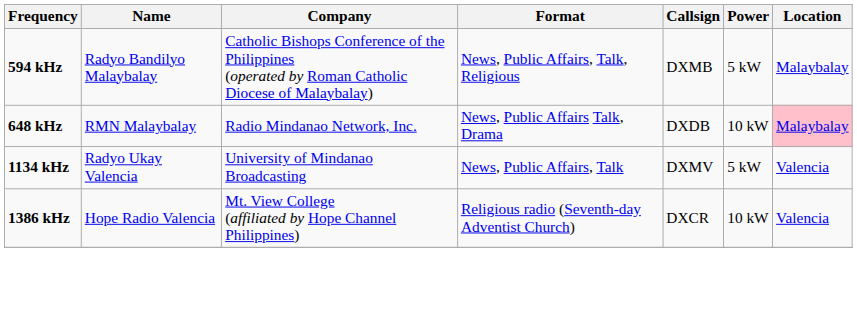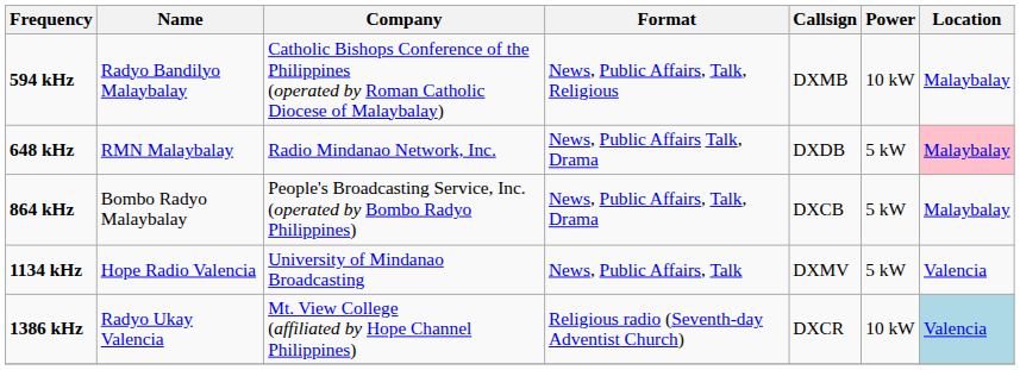 <table class="sortable wikitable" style="width:100%" style="text-align:center;">
 <tr>
 <th>Frequency</th>
 <th>Name</th>
 <th>Company</th>
 <th>Format</th>
 <th>Callsign</th>
 <th>Power</th>
 <th>Location</th>
 </tr>
 <tr>
 <td><strong>594 kHz</strong></td>
 <td><a href='#'>Radyo Bandilyo Malaybalay</a></td>
 <td><a href='#'>Catholic Bishops Conference of the Philippines</a><br>(<em>operated by</em> <a href='#'>Roman Catholic Diocese of Malaybalay</a>)</td>
 <td><a href='#'>News</a>, <a href='#'>Public Affairs</a>, <a href='#'>Talk</a>, <a href='#'>Religious</a></td>
 <td>DXMB</td>
-<td>5 kW</td>
+<td>10 kW</td>
 <td><a href='#'>Malaybalay</a></td>
 </tr>
 <tr>
 <td><strong>648 kHz</strong></td>
 <td><a href='#'>RMN Malaybalay</a></td>
 <td><a href='#'>Radio Mindanao Network, Inc.</a></td>
 <td><a href='#'>News</a>, <a href='#'>Public Affairs</a> <a href='#'>Talk</a>, <a href='#'>Drama</a></td>
 <td>DXDB</td>
-<td>10 kW</td>
+<td>5 kW</td>
 <td style="background: pink;"><a href='#'>Malaybalay</a></td>
 </tr>
 <tr>
+<td><strong>864 kHz</strong></td>
+<td>Bombo Radyo Malaybalay</td>
+<td>People's Broadcasting Service, Inc.<br>(<em>operated by</em> <a href='#'>Bombo Radyo Philippines</a>)</td>
+<td><a href='#'>News</a>, <a href='#'>Public Affairs</a>, <a href='#'>Talk</a>, <a href='#'>Drama</a></td>
+<td>DXCB</td>
+<td>5 kW</td>
+<td><a href='#'>Malaybalay</a></td>
+</tr>
+<tr>
 <td><strong>1134 kHz</strong></td>
-<td><a href='#'>Radyo Ukay Valencia</a></td>
+<td><a href='#'>Hope Radio Valencia</a></td>
 <td><a href='#'>University of Mindanao Broadcasting</a></td>
 <td><a href='#'>News</a>, <a href='#'>Public Affairs</a>, <a href='#'>Talk</a></td>
 <td>DXMV</td>
 <td>5 kW</td>
 <td><a href='#'>Valencia</a></td>
 </tr>
 <tr>
 <td><strong>1386 kHz</strong></td>
-<td><a href='#'>Hope Radio Valencia</a></td>
+<td><a href='#'>Radyo Ukay Valencia</a></td>
 <td><a href='#'>Mt. View College</a><br>(<em>affiliated by</em> <a href='#'>Hope Channel Philippines</a>)</td>
 <td><a href='#'>Religious radio</a> (<a href='#'>Seventh-day Adventist Church</a>)</td>
 <td>DXCR</td>
 <td>10 kW</td>
-<td><a href='#'>Valencia</a></td>
+<td style="background: lightblue;"><a href='#'>Valencia</a></td>
 </tr>
 <tr>
 </tr>
 </table>
